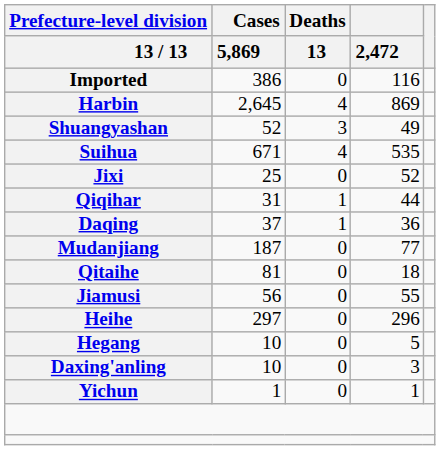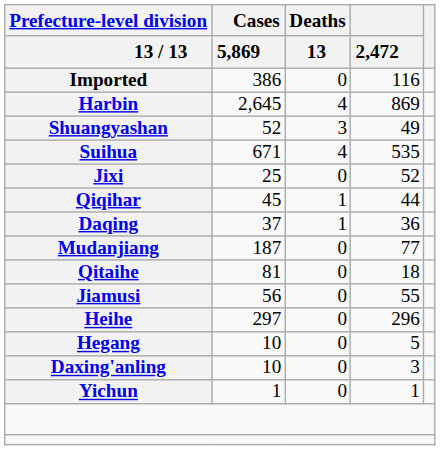 <table class="wikitable plainrowheaders sortable" style="text-align:right; font-size:85%; margin:0">
 <tr>
 <th style="text-align:right; padding-right:3px;" scope="col"><a href='#'>Prefecture-level division</a></th>
 <th style="text-align:right; padding-right:3px;" scope="col">Cases </th>
 <th style="text-align:right; padding-right:3px;" scope="col">Deaths</th>
 <th style="text-align:right; padding-right:3px;" scope="col" data-sort-type="number"></th>
 <th style="text-align:right; padding-right:4px;" scope="col" rowspan="2" class="unsortable"></th>
 </tr>
 <tr>
 <th style="text-align:right; padding-right:17px; padding-left:3px;" scope="row"><strong>13 / 13</strong></th>
 <th style="text-align:right; padding-right:17px; padding-left:3px;" scope="row"><strong>5,869</strong></th>
 <th style="text-align:right; padding-right:17px; padding-left:3px;" scope="row"><strong>13</strong></th>
 <th style="text-align:right; padding-right:17px; padding-left:3px;" scope="row"><strong>2,472</strong></th>
 </tr>
 <tr>
 <th style="padding:0px 2px;">Imported</th>
 <td style="padding:0px 2px;">386</td>
 <td style="padding:0px 2px;">0</td>
 <td style="padding:0px 2px;">116</td>
 <td style="padding:0px 2px;"></td>
 </tr>
 <tr>
 <th style="padding:0px 2px;"><a href='#'>Harbin</a></th>
 <td style="padding:0px 2px;">2,645</td>
 <td style="padding:0px 2px;">4</td>
 <td style="padding:0px 2px;">869</td>
 <td style="padding:0px 2px;"></td>
 </tr>
 <tr>
 <th style="padding:0px 2px;"><a href='#'>Shuangyashan</a></th>
 <td style="padding:0px 2px;">52</td>
 <td style="padding:0px 2px;">3</td>
 <td style="padding:0px 2px;">49</td>
 <td style="padding:0px 2px;"></td>
 </tr>
 <tr>
 <th style="padding:0px 2px;"><a href='#'>Suihua</a></th>
 <td style="padding:0px 2px;">671</td>
 <td style="padding:0px 2px;">4</td>
 <td style="padding:0px 2px;">535</td>
 <td style="padding:0px 2px;"></td>
 </tr>
 <tr>
 <th style="padding:0px 2px;"><a href='#'>Jixi</a></th>
 <td style="padding:0px 2px;">25</td>
 <td style="padding:0px 2px;">0</td>
 <td style="padding:0px 2px;">52</td>
 <td style="padding:0px 2px;"></td>
 </tr>
 <tr>
 <th style="padding:0px 2px;"><a href='#'>Qiqihar</a></th>
-<td style="padding:0px 2px;">31</td>
+<td style="padding:0px 2px;">45</td>
 <td style="padding:0px 2px;">1</td>
 <td style="padding:0px 2px;">44</td>
 <td style="padding:0px 2px;"></td>
 </tr>
 <tr>
 <th style="padding:0px 2px;"><a href='#'>Daqing</a></th>
 <td style="padding:0px 2px;">37</td>
 <td style="padding:0px 2px;">1</td>
 <td style="padding:0px 2px;">36</td>
 <td style="padding:0px 2px;"></td>
 </tr>
 <tr>
 <th style="padding:0px 2px;"><a href='#'>Mudanjiang</a></th>
 <td style="padding:0px 2px;">187</td>
 <td style="padding:0px 2px;">0</td>
 <td style="padding:0px 2px;">77</td>
 <td style="padding:0px 2px;"></td>
 </tr>
 <tr>
 <th style="padding:0px 2px;"><a href='#'>Qitaihe</a></th>
 <td style="padding:0px 2px;">81</td>
 <td style="padding:0px 2px;">0</td>
 <td style="padding:0px 2px;">18</td>
 <td style="padding:0px 2px;"></td>
 </tr>
 <tr>
 <th style="padding:0px 2px;"><a href='#'>Jiamusi</a></th>
 <td style="padding:0px 2px;">56</td>
 <td style="padding:0px 2px;">0</td>
 <td style="padding:0px 2px;">55</td>
 <td style="padding:0px 2px;"></td>
 </tr>
 <tr>
 <th style="padding:0px 2px;"><a href='#'>Heihe</a></th>
 <td style="padding:0px 2px;">297</td>
 <td style="padding:0px 2px;">0</td>
 <td style="padding:0px 2px;">296</td>
 <td style="padding:0px 2px;"></td>
 </tr>
 <tr>
 <th style="padding:0px 2px;"><a href='#'>Hegang</a></th>
 <td style="padding:0px 2px;">10</td>
 <td style="padding:0px 2px;">0</td>
 <td style="padding:0px 2px;">5</td>
 <td style="padding:0px 2px;"></td>
 </tr>
 <tr>
 <th style="padding:0px 2px;"><a href='#'>Daxing'anling</a></th>
 <td style="padding:0px 2px;">10</td>
 <td style="padding:0px 2px;">0</td>
 <td style="padding:0px 2px;">3</td>
 <td style="padding:0px 2px;"></td>
 </tr>
 <tr>
 <th style="padding:0px 2px;"><a href='#'>Yichun</a></th>
 <td style="padding:0px 2px;">1</td>
 <td style="padding:0px 2px;">0</td>
 <td style="padding:0px 2px;">1</td>
 <td style="padding:0px 2px;"></td>
 </tr>
 <tr style="text-align:center;" class="sortbottom">
 <td colspan="6"><br></td>
 </tr>
 <tr style="text-align:left;" class="sortbottom">
 <td colspan="6" style="width:1px;"></td>
 </tr>
 </table>
